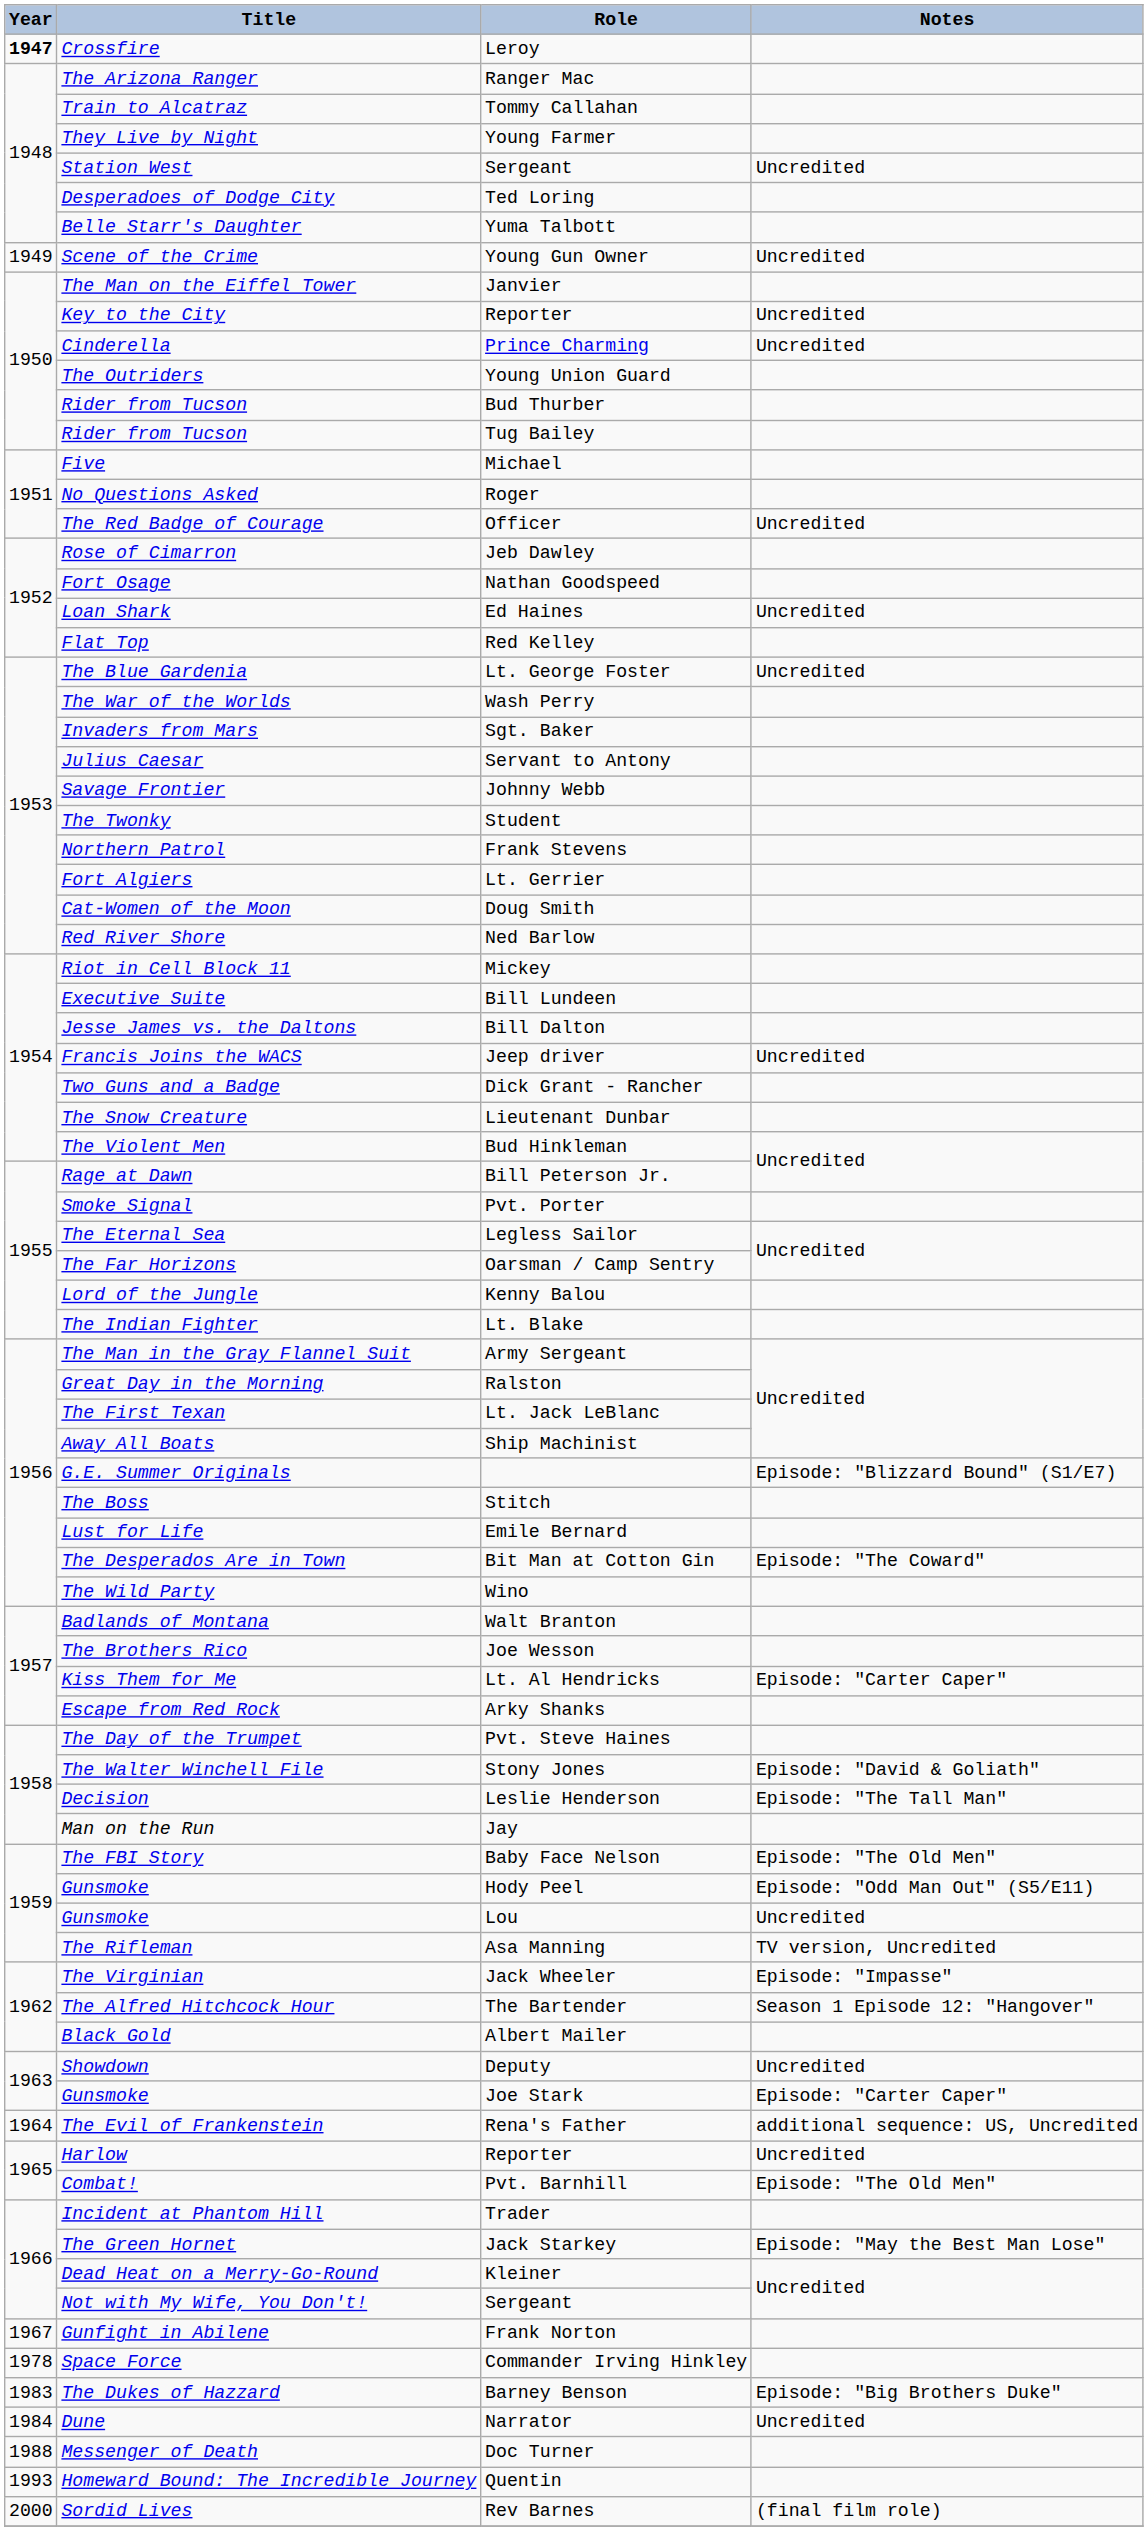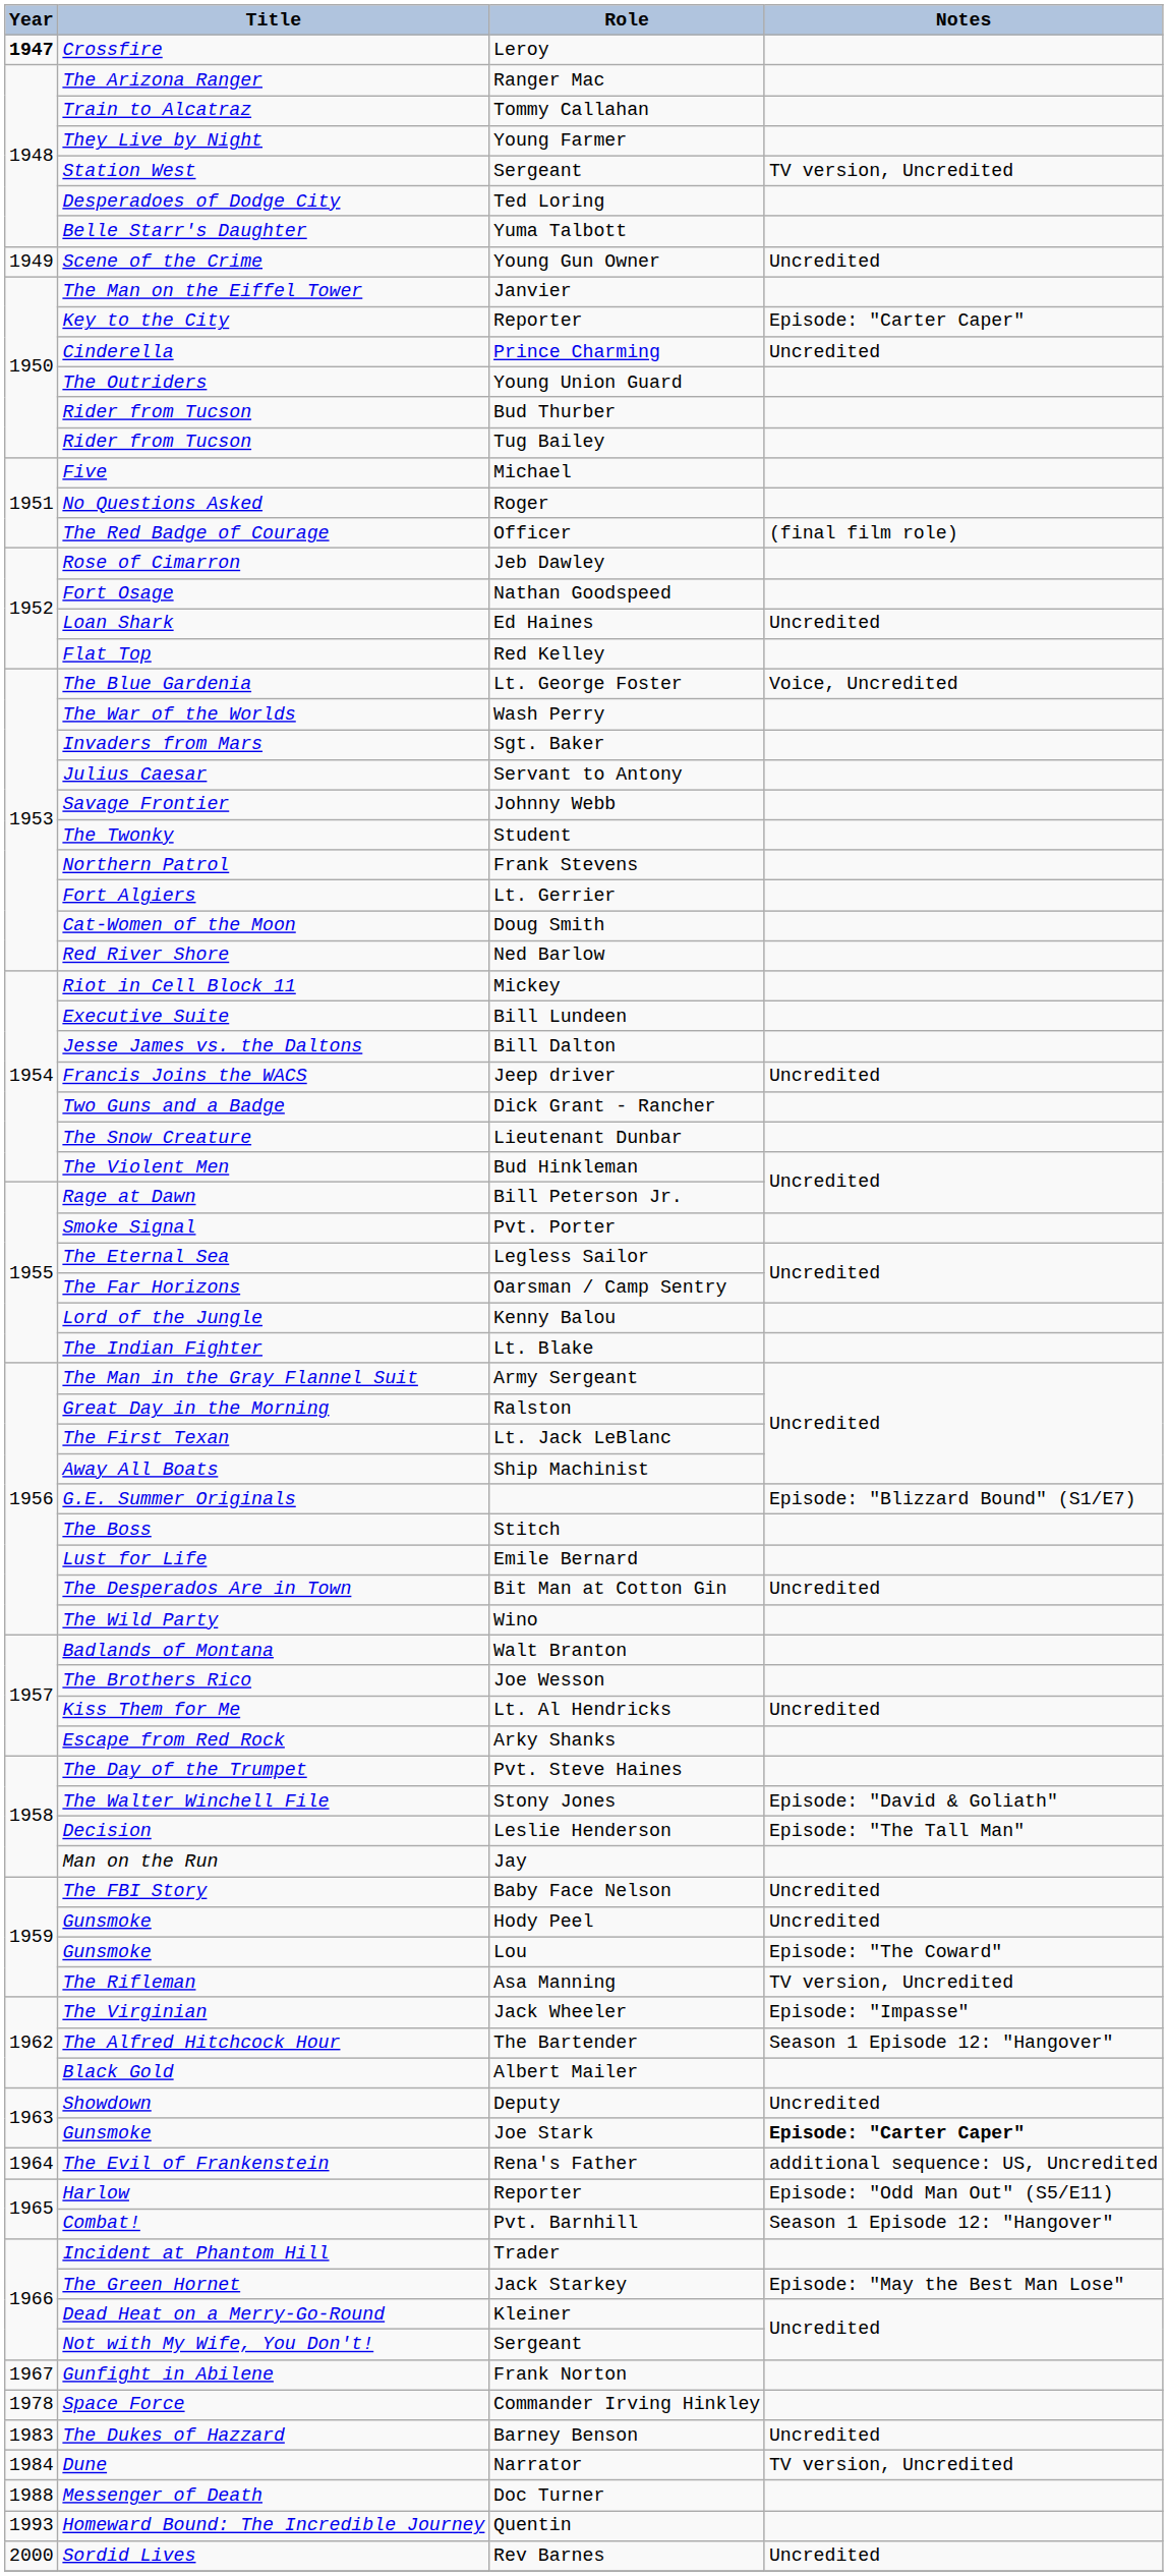 <table class="wikitable">
 <tr>
 <th style="background:#B0C4DE;">Year</th>
 <th style="background:#B0C4DE;">Title</th>
 <th style="background:#B0C4DE;">Role</th>
 <th style="background:#B0C4DE;">Notes</th>
 </tr>
 <tr>
 <td rowspan=1><strong>1947</strong></td>
 <td><em><a href='#'>Crossfire</a></em></td>
 <td>Leroy</td>
 <td></td>
 </tr>
 <tr>
 <td rowspan=6>1948</td>
 <td><em><a href='#'>The Arizona Ranger</a></em></td>
 <td>Ranger Mac</td>
 <td></td>
 </tr>
 <tr>
 <td><em><a href='#'>Train to Alcatraz</a></em></td>
 <td>Tommy Callahan</td>
 <td></td>
 </tr>
 <tr>
 <td><em><a href='#'>They Live by Night</a></em></td>
 <td>Young Farmer</td>
 <td></td>
 </tr>
 <tr>
 <td><em><a href='#'>Station West</a></em></td>
 <td>Sergeant</td>
-<td>Uncredited</td>
+<td>TV version, Uncredited</td>
 </tr>
 <tr>
 <td><em><a href='#'>Desperadoes of Dodge City</a></em></td>
 <td>Ted Loring</td>
 <td></td>
 </tr>
 <tr>
 <td><em><a href='#'>Belle Starr's Daughter</a></em></td>
 <td>Yuma Talbott</td>
 <td></td>
 </tr>
 <tr>
 <td rowspan=1>1949</td>
 <td><em><a href='#'>Scene of the Crime</a></em></td>
 <td>Young Gun Owner</td>
 <td>Uncredited</td>
 </tr>
 <tr>
 <td rowspan=6>1950</td>
 <td><em><a href='#'>The Man on the Eiffel Tower</a></em></td>
 <td>Janvier</td>
 <td></td>
 </tr>
 <tr>
 <td><em><a href='#'>Key to the City</a></em></td>
 <td>Reporter</td>
-<td>Uncredited</td>
+<td>Episode: "Carter Caper"</td>
 </tr>
 <tr>
 <td><em><a href='#'>Cinderella</a></em></td>
 <td><a href='#'>Prince Charming</a></td>
 <td>Uncredited</td>
 </tr>
 <tr>
 <td><em><a href='#'>The Outriders</a></em></td>
 <td>Young Union Guard</td>
 <td></td>
 </tr>
 <tr>
 <td><em><a href='#'>Rider from Tucson</a></em></td>
 <td>Bud Thurber</td>
 <td></td>
 </tr>
 <tr>
 <td><em><a href='#'>Rider from Tucson</a></em></td>
 <td>Tug Bailey</td>
 <td></td>
 </tr>
 <tr>
 <td rowspan=3>1951</td>
 <td><em><a href='#'>Five</a></em></td>
 <td>Michael</td>
 <td></td>
 </tr>
 <tr>
 <td><em><a href='#'>No Questions Asked</a></em></td>
 <td>Roger</td>
 <td></td>
 </tr>
 <tr>
 <td><em><a href='#'>The Red Badge of Courage</a></em></td>
 <td>Officer</td>
-<td>Uncredited</td>
+<td>(final film role)</td>
 </tr>
 <tr>
 <td rowspan=4>1952</td>
 <td><em><a href='#'>Rose of Cimarron</a></em></td>
 <td>Jeb Dawley</td>
 <td></td>
 </tr>
 <tr>
 <td><em><a href='#'>Fort Osage</a></em></td>
 <td>Nathan Goodspeed</td>
 <td></td>
 </tr>
 <tr>
 <td><em><a href='#'>Loan Shark</a></em></td>
 <td>Ed Haines</td>
 <td>Uncredited</td>
 </tr>
 <tr>
 <td><em><a href='#'>Flat Top</a></em></td>
 <td>Red Kelley</td>
 <td></td>
 </tr>
 <tr>
 <td rowspan=10>1953</td>
 <td><em><a href='#'>The Blue Gardenia</a></em></td>
 <td>Lt. George Foster</td>
-<td>Uncredited</td>
+<td>Voice, Uncredited</td>
 </tr>
 <tr>
 <td><em><a href='#'>The War of the Worlds</a></em></td>
 <td>Wash Perry</td>
 <td></td>
 </tr>
 <tr>
 <td><em><a href='#'>Invaders from Mars</a></em></td>
 <td>Sgt. Baker</td>
 <td></td>
 </tr>
 <tr>
 <td><em><a href='#'>Julius Caesar</a></em></td>
 <td>Servant to Antony</td>
 <td></td>
 </tr>
 <tr>
 <td><em><a href='#'>Savage Frontier</a></em></td>
 <td>Johnny Webb</td>
 <td></td>
 </tr>
 <tr>
 <td><em><a href='#'>The Twonky</a></em></td>
 <td>Student</td>
 <td></td>
 </tr>
 <tr>
 <td><em><a href='#'>Northern Patrol</a></em></td>
 <td>Frank Stevens</td>
 <td></td>
 </tr>
 <tr>
 <td><em><a href='#'>Fort Algiers</a></em></td>
 <td>Lt. Gerrier</td>
 <td></td>
 </tr>
 <tr>
 <td><em><a href='#'>Cat-Women of the Moon</a></em></td>
 <td>Doug Smith</td>
 <td></td>
 </tr>
 <tr>
 <td><em><a href='#'>Red River Shore</a></em></td>
 <td>Ned Barlow</td>
 <td></td>
 </tr>
 <tr>
 <td rowspan=7>1954</td>
 <td><em><a href='#'>Riot in Cell Block 11</a></em></td>
 <td>Mickey</td>
 <td></td>
 </tr>
 <tr>
 <td><em><a href='#'>Executive Suite</a></em></td>
 <td>Bill Lundeen</td>
 <td></td>
 </tr>
 <tr>
 <td><em><a href='#'>Jesse James vs. the Daltons</a></em></td>
 <td>Bill Dalton</td>
 <td></td>
 </tr>
 <tr>
 <td><em><a href='#'>Francis Joins the WACS</a></em></td>
 <td>Jeep driver</td>
 <td>Uncredited</td>
 </tr>
 <tr>
 <td><em><a href='#'>Two Guns and a Badge</a></em></td>
 <td>Dick Grant - Rancher</td>
 <td></td>
 </tr>
 <tr>
 <td><em><a href='#'>The Snow Creature</a></em></td>
 <td>Lieutenant Dunbar</td>
 <td></td>
 </tr>
 <tr>
 <td><em><a href='#'>The Violent Men</a></em></td>
 <td>Bud Hinkleman</td>
 <td rowspan="2">Uncredited</td>
 </tr>
 <tr>
 <td rowspan=6>1955</td>
 <td><em><a href='#'>Rage at Dawn</a></em></td>
 <td>Bill Peterson Jr.</td>
 </tr>
 <tr>
 <td><em><a href='#'>Smoke Signal</a></em></td>
 <td>Pvt. Porter</td>
 <td></td>
 </tr>
 <tr>
 <td><em><a href='#'>The Eternal Sea</a></em></td>
 <td>Legless Sailor</td>
 <td rowspan="2">Uncredited</td>
 </tr>
 <tr>
 <td><em><a href='#'>The Far Horizons</a></em></td>
 <td>Oarsman / Camp Sentry</td>
 </tr>
 <tr>
 <td><em><a href='#'>Lord of the Jungle</a></em></td>
 <td>Kenny Balou</td>
 <td></td>
 </tr>
 <tr>
 <td><em><a href='#'>The Indian Fighter</a></em></td>
 <td>Lt. Blake</td>
 <td></td>
 </tr>
 <tr>
 <td rowspan=9>1956</td>
 <td><em><a href='#'>The Man in the Gray Flannel Suit</a></em></td>
 <td>Army Sergeant</td>
 <td rowspan="4">Uncredited</td>
 </tr>
 <tr>
 <td><em><a href='#'>Great Day in the Morning</a></em></td>
 <td>Ralston</td>
 </tr>
 <tr>
 <td><em><a href='#'>The First Texan</a></em></td>
 <td>Lt. Jack LeBlanc</td>
 </tr>
 <tr>
 <td><em><a href='#'>Away All Boats</a></em></td>
 <td>Ship Machinist</td>
 </tr>
 <tr>
 <td><em><a href='#'>G.E. Summer Originals</a></em></td>
 <td></td>
 <td>Episode: "Blizzard Bound" (S1/E7)</td>
 </tr>
 <tr>
 <td><em><a href='#'>The Boss</a></em></td>
 <td>Stitch</td>
 <td></td>
 </tr>
 <tr>
 <td><em><a href='#'>Lust for Life</a></em></td>
 <td>Emile Bernard</td>
 <td></td>
 </tr>
 <tr>
 <td><em><a href='#'>The Desperados Are in Town</a></em></td>
 <td>Bit Man at Cotton Gin</td>
-<td>Episode: "The Coward"</td>
+<td>Uncredited</td>
 </tr>
 <tr>
 <td><em><a href='#'>The Wild Party</a></em></td>
 <td>Wino</td>
 <td></td>
 </tr>
 <tr>
 <td rowspan=4>1957</td>
 <td><em><a href='#'>Badlands of Montana</a></em></td>
 <td>Walt Branton</td>
 <td></td>
 </tr>
 <tr>
 <td><em><a href='#'>The Brothers Rico</a></em></td>
 <td>Joe Wesson</td>
 <td></td>
 </tr>
 <tr>
 <td><em><a href='#'>Kiss Them for Me</a></em></td>
 <td>Lt. Al Hendricks</td>
-<td>Episode: "Carter Caper"</td>
+<td>Uncredited</td>
 </tr>
 <tr>
 <td><em><a href='#'>Escape from Red Rock</a></em></td>
 <td>Arky Shanks</td>
 <td></td>
 </tr>
 <tr>
 <td rowspan=4>1958</td>
 <td><em><a href='#'>The Day of the Trumpet</a></em></td>
 <td>Pvt. Steve Haines</td>
 <td></td>
 </tr>
 <tr>
 <td><em><a href='#'>The Walter Winchell File</a></em></td>
 <td>Stony Jones</td>
 <td>Episode: "David & Goliath"</td>
 </tr>
 <tr>
 <td><em><a href='#'>Decision</a></em></td>
 <td>Leslie Henderson</td>
 <td>Episode: "The Tall Man"</td>
 </tr>
 <tr>
 <td><em>Man on the Run</em></td>
 <td>Jay</td>
 <td></td>
 </tr>
 <tr>
 <td rowspan=4>1959</td>
 <td><em><a href='#'>The FBI Story</a></em></td>
 <td>Baby Face Nelson</td>
-<td>Episode: "The Old Men"</td>
+<td>Uncredited</td>
 </tr>
 <tr>
 <td><em><a href='#'>Gunsmoke</a></em></td>
 <td>Hody Peel</td>
-<td>Episode: "Odd Man Out" (S5/E11)</td>
+<td>Uncredited</td>
 </tr>
 <tr>
 <td><em><a href='#'>Gunsmoke</a></em></td>
 <td>Lou</td>
-<td>Uncredited</td>
+<td>Episode: "The Coward"</td>
 </tr>
 <tr>
 <td><em><a href='#'>The Rifleman</a></em></td>
 <td>Asa Manning</td>
 <td>TV version, Uncredited</td>
 </tr>
 <tr>
 <td rowspan="3">1962</td>
 <td><em><a href='#'>The Virginian</a></em></td>
 <td>Jack Wheeler</td>
 <td>Episode: "Impasse"</td>
 </tr>
 <tr>
 <td><em><a href='#'>The Alfred Hitchcock Hour</a></em></td>
 <td>The Bartender</td>
 <td>Season 1 Episode 12: "Hangover"</td>
 </tr>
 <tr>
 <td><em><a href='#'>Black Gold</a></em></td>
 <td>Albert Mailer</td>
 <td></td>
 </tr>
 <tr>
 <td rowspan=2>1963</td>
 <td><em><a href='#'>Showdown</a></em></td>
 <td>Deputy</td>
 <td>Uncredited</td>
 </tr>
 <tr>
 <td><em><a href='#'>Gunsmoke</a></em></td>
 <td>Joe Stark</td>
-<td>Episode: "Carter Caper"</td>
+<td><strong>Episode: "Carter Caper"</strong></td>
 </tr>
 <tr>
 <td rowspan=1>1964</td>
 <td><em><a href='#'>The Evil of Frankenstein</a></em></td>
 <td>Rena's Father</td>
 <td>additional sequence: US, Uncredited</td>
 </tr>
 <tr>
 <td rowspan=2>1965</td>
 <td><em><a href='#'>Harlow</a></em></td>
 <td>Reporter</td>
-<td>Uncredited</td>
+<td>Episode: "Odd Man Out" (S5/E11)</td>
 </tr>
 <tr>
 <td><em><a href='#'>Combat!</a></em></td>
 <td>Pvt. Barnhill</td>
-<td>Episode: "The Old Men"</td>
+<td>Season 1 Episode 12: "Hangover"</td>
 </tr>
 <tr>
 <td rowspan=4>1966</td>
 <td><em><a href='#'>Incident at Phantom Hill</a></em></td>
 <td>Trader</td>
 <td></td>
 </tr>
 <tr>
 <td><em><a href='#'>The Green Hornet</a></em></td>
 <td>Jack Starkey</td>
 <td>Episode: "May the Best Man Lose"</td>
 </tr>
 <tr>
 <td><em><a href='#'>Dead Heat on a Merry-Go-Round</a></em></td>
 <td>Kleiner</td>
 <td rowspan="2">Uncredited</td>
 </tr>
 <tr>
 <td><em><a href='#'>Not with My Wife, You Don't!</a></em></td>
 <td>Sergeant</td>
 </tr>
 <tr>
 <td rowspan=1>1967</td>
 <td><em><a href='#'>Gunfight in Abilene</a></em></td>
 <td>Frank Norton</td>
 <td></td>
 </tr>
 <tr>
 <td rowspan=1>1978</td>
 <td><em><a href='#'>Space Force</a></em></td>
 <td>Commander Irving Hinkley</td>
 <td></td>
 </tr>
 <tr>
 <td rowspan=1>1983</td>
 <td><em><a href='#'>The Dukes of Hazzard</a></em></td>
 <td>Barney Benson</td>
-<td>Episode: "Big Brothers Duke"</td>
+<td>Uncredited</td>
 </tr>
 <tr>
 <td rowspan=1>1984</td>
 <td><em><a href='#'>Dune</a></em></td>
 <td>Narrator</td>
-<td>Uncredited</td>
+<td>TV version, Uncredited</td>
 </tr>
 <tr>
 <td rowspan=1>1988</td>
 <td><em><a href='#'>Messenger of Death</a></em></td>
 <td>Doc Turner</td>
 <td></td>
 </tr>
 <tr>
 <td rowspan=1>1993</td>
 <td><em><a href='#'>Homeward Bound: The Incredible Journey</a></em></td>
 <td>Quentin</td>
 <td></td>
 </tr>
 <tr>
 <td rowspan=1>2000</td>
 <td><em><a href='#'>Sordid Lives</a></em></td>
 <td>Rev Barnes</td>
-<td>(final film role)</td>
+<td>Uncredited</td>
 </tr>
 <tr>
 </tr>
 </table>
